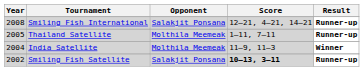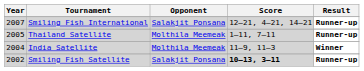 <table class="sortable wikitable" style="font-size: 95%;">
 <tr>
 <th>Year</th>
 <th>Tournament</th>
 <th>Opponent</th>
 <th>Score</th>
 <th>Result</th>
 </tr>
 <tr>
 </tr>
 <tr style="background:#D5D5D5">
-<td align="center">2008</td>
+<td align="center">2007</td>
 <td align="left"><a href='#'>Smiling Fish International</a></td>
 <td align="left"> <a href='#'>Salakjit Ponsana</a></td>
 <td align="left">12–21, 4–21, 14–21</td>
 <td style="text-align:left; background:white"> <strong>Runner-up</strong></td>
 </tr>
 <tr>
 </tr>
 <tr style="background:#D5D5D5">
 <td align="center">2005</td>
 <td align="left"><a href='#'>Thailand Satellite</a></td>
 <td align="left"> <a href='#'>Molthila Meemeak</a></td>
 <td align="left">1–11, 7–11</td>
 <td style="text-align:left; background:white"> <strong>Runner-up</strong></td>
 </tr>
 <tr>
 </tr>
 <tr style="background:#D5D5D5">
 <td align="center">2004</td>
 <td align="left"><a href='#'>India Satellite</a></td>
 <td align="left"> <a href='#'>Molthila Meemeak</a></td>
 <td align="left">11–9, 11–3</td>
 <td style="text-align:left; background:white"> <strong>Winner</strong></td>
 </tr>
 <tr>
 </tr>
 <tr style="background:#D5D5D5">
 <td align="center">2002</td>
 <td align="left"><a href='#'>Smiling Fish Satellite</a></td>
 <td align="left"> <a href='#'>Salakjit Ponsana</a></td>
 <td align="left"><strong>10–13, 3–11</strong></td>
 <td style="text-align:left; background:white"> <strong>Runner-up</strong></td>
 </tr>
 </table>
